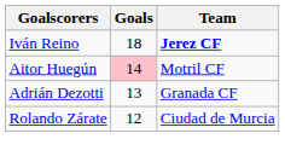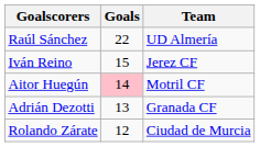 <table class="wikitable sortable">
 <tr>
 <th>Goalscorers</th>
 <th>Goals</th>
 <th>Team</th>
 </tr>
 <tr>
+<td> <a href='#'>Raúl Sánchez</a></td>
+<td align=center>22</td>
+<td><a href='#'>UD Almería</a></td>
+</tr>
+<tr>
 <td> <a href='#'>Iván Reino</a></td>
-<td align=center>18</td>
-<td><strong><a href='#'>Jerez CF</a></strong></td>
+<td align=center>15</td>
+<td><a href='#'>Jerez CF</a></td>
 </tr>
 <tr>
 <td> <a href='#'>Aitor Huegún</a></td>
 <td align=center style="background: pink;">14</td>
 <td><a href='#'>Motril CF</a></td>
 </tr>
 <tr>
 <td> <a href='#'>Adrián Dezotti</a></td>
 <td align=center>13</td>
 <td><a href='#'>Granada CF</a></td>
 </tr>
 <tr>
 <td> <a href='#'>Rolando Zárate</a></td>
 <td align=center>12</td>
 <td><a href='#'>Ciudad de Murcia</a></td>
 </tr>
 </table>
